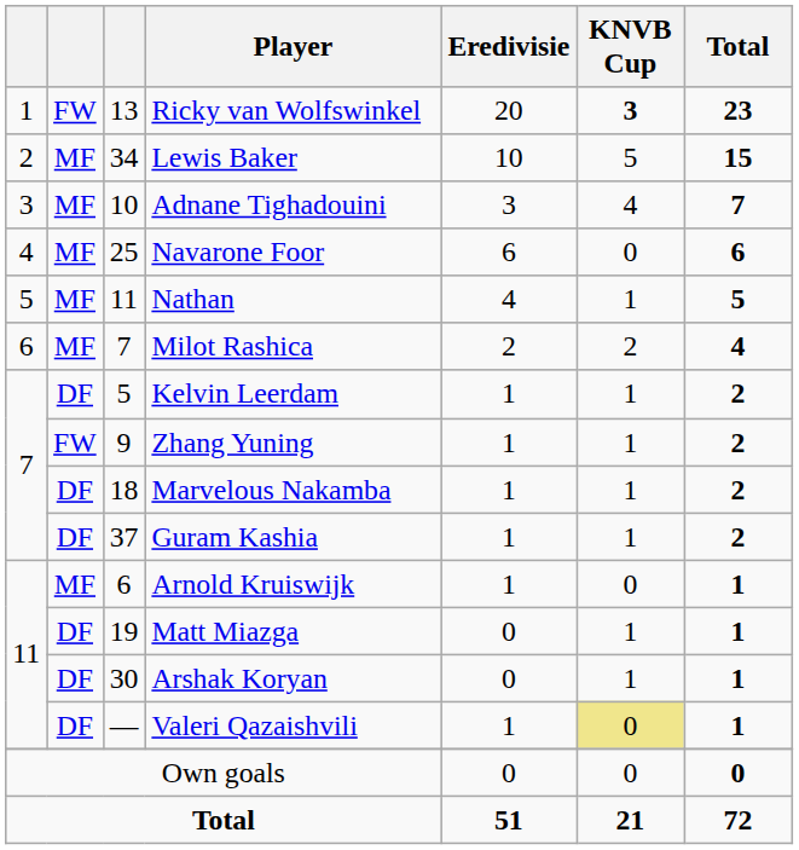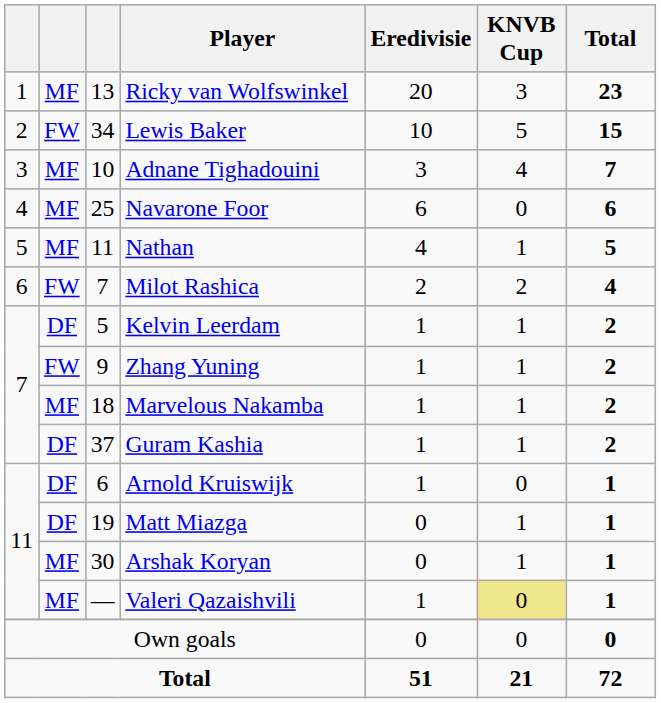 <table class="wikitable sortable" style="font-size: 95%; text-align: center;">
 <tr>
 <th width=10></th>
 <th width=10></th>
 <th width=10></th>
 <th width=150>Player</th>
 <th width=50>Eredivisie</th>
 <th width=50>KNVB Cup</th>
 <th width=50>Total</th>
 </tr>
 <tr>
 <td>1</td>
-<td><a href='#'>FW</a></td>
+<td><a href='#'>MF</a></td>
 <td>13</td>
 <td align=left> <a href='#'>Ricky van Wolfswinkel</a></td>
 <td>20</td>
-<td><strong>3</strong></td>
+<td>3</td>
 <td><strong>23</strong></td>
 </tr>
 <tr>
 <td>2</td>
-<td><a href='#'>MF</a></td>
+<td><a href='#'>FW</a></td>
 <td>34</td>
 <td align=left> <a href='#'>Lewis Baker</a></td>
 <td>10</td>
 <td>5</td>
 <td><strong>15</strong></td>
 </tr>
 <tr>
 <td>3</td>
 <td><a href='#'>MF</a></td>
 <td>10</td>
 <td align=left> <a href='#'>Adnane Tighadouini</a></td>
 <td>3</td>
 <td>4</td>
 <td><strong>7</strong></td>
 </tr>
 <tr>
 <td>4</td>
 <td><a href='#'>MF</a></td>
 <td>25</td>
 <td align=left> <a href='#'>Navarone Foor</a></td>
 <td>6</td>
 <td>0</td>
 <td><strong>6</strong></td>
 </tr>
 <tr>
 <td>5</td>
 <td><a href='#'>MF</a></td>
 <td>11</td>
 <td align=left> <a href='#'>Nathan</a></td>
 <td>4</td>
 <td>1</td>
 <td><strong>5</strong></td>
 </tr>
 <tr>
 <td>6</td>
-<td><a href='#'>MF</a></td>
+<td><a href='#'>FW</a></td>
 <td>7</td>
 <td align=left> <a href='#'>Milot Rashica</a></td>
 <td>2</td>
 <td>2</td>
 <td><strong>4</strong></td>
 </tr>
 <tr>
 <td rowspan="4">7</td>
 <td><a href='#'>DF</a></td>
 <td>5</td>
 <td align=left> <a href='#'>Kelvin Leerdam</a></td>
 <td>1</td>
 <td>1</td>
 <td><strong>2</strong></td>
 </tr>
 <tr>
 <td><a href='#'>FW</a></td>
 <td>9</td>
 <td align=left> <a href='#'>Zhang Yuning</a></td>
 <td>1</td>
 <td>1</td>
 <td><strong>2</strong></td>
 </tr>
 <tr>
-<td><a href='#'>DF</a></td>
+<td><a href='#'>MF</a></td>
 <td>18</td>
 <td align=left> <a href='#'>Marvelous Nakamba</a></td>
 <td>1</td>
 <td>1</td>
 <td><strong>2</strong></td>
 </tr>
 <tr>
 <td><a href='#'>DF</a></td>
 <td>37</td>
 <td align=left> <a href='#'>Guram Kashia</a></td>
 <td>1</td>
 <td>1</td>
 <td><strong>2</strong></td>
 </tr>
 <tr>
 <td rowspan="4">11</td>
-<td><a href='#'>MF</a></td>
+<td><a href='#'>DF</a></td>
 <td>6</td>
 <td align=left> <a href='#'>Arnold Kruiswijk</a></td>
 <td>1</td>
 <td>0</td>
 <td><strong>1</strong></td>
 </tr>
 <tr>
 <td><a href='#'>DF</a></td>
 <td>19</td>
 <td align=left> <a href='#'>Matt Miazga</a></td>
 <td>0</td>
 <td>1</td>
 <td><strong>1</strong></td>
 </tr>
 <tr>
-<td><a href='#'>DF</a></td>
+<td><a href='#'>MF</a></td>
 <td>30</td>
 <td align=left> <a href='#'>Arshak Koryan</a></td>
 <td>0</td>
 <td>1</td>
 <td><strong>1</strong></td>
 </tr>
 <tr>
-<td><a href='#'>DF</a></td>
+<td><a href='#'>MF</a></td>
 <td>—</td>
 <td align=left> <a href='#'>Valeri Qazaishvili</a></td>
 <td>1</td>
 <td style="background: khaki;">0</td>
 <td><strong>1</strong></td>
 </tr>
 <tr>
 </tr>
 <tr class="sortbottom">
 <td colspan="4">Own goals</td>
 <td>0</td>
 <td>0</td>
 <td><strong>0</strong></td>
 </tr>
 <tr class="sortbottom">
 <td colspan=4><strong>Total</strong></td>
 <td><strong>51</strong></td>
 <td><strong>21</strong></td>
 <td><strong>72</strong></td>
 </tr>
 </table>
